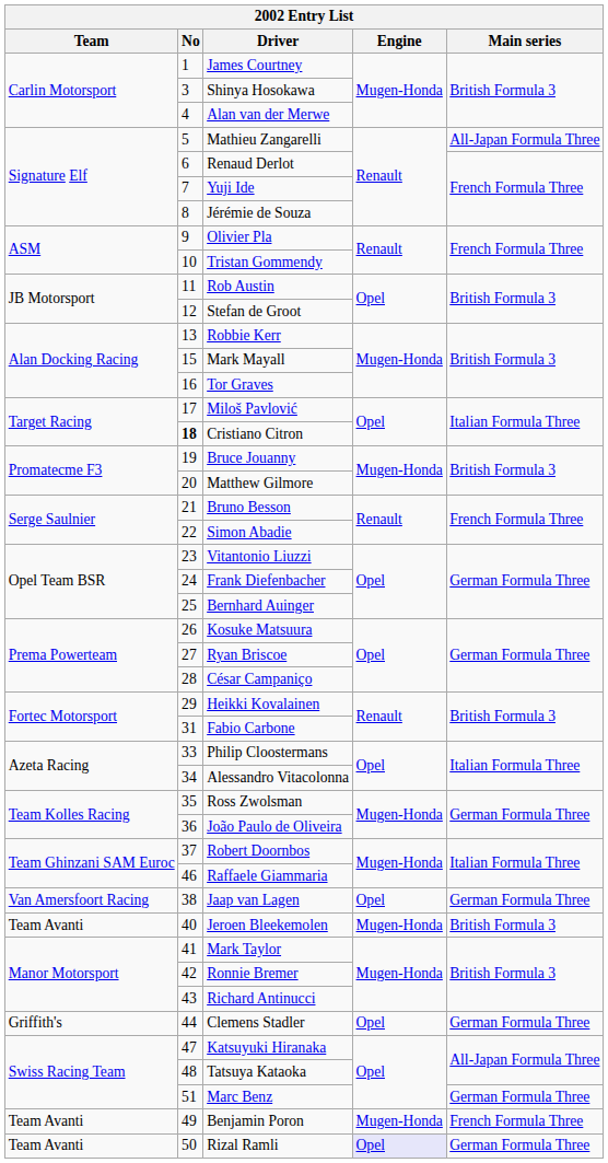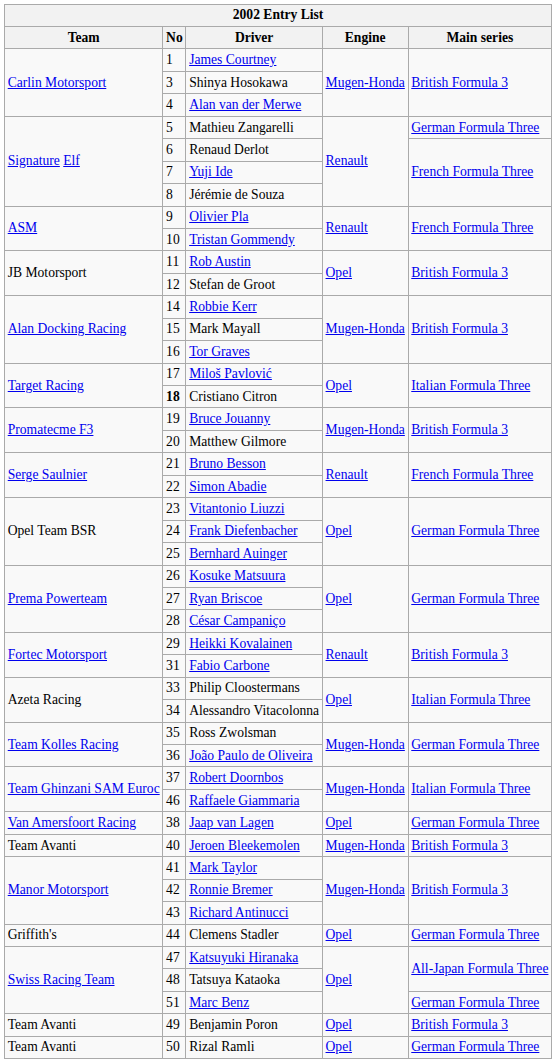 <table class="wikitable" style="font-size: 85%;">
 <tr>
 <th colspan=5>2002 Entry List</th>
 </tr>
 <tr>
 <th>Team</th>
 <th>No</th>
 <th>Driver</th>
 <th>Engine</th>
 <th>Main series</th>
 </tr>
 <tr>
 <td rowspan=3> <a href='#'>Carlin Motorsport</a></td>
 <td>1</td>
 <td> <a href='#'>James Courtney</a></td>
 <td rowspan=3><a href='#'>Mugen-Honda</a></td>
 <td rowspan=3><a href='#'>British Formula 3</a></td>
 </tr>
 <tr>
 <td>3</td>
 <td> Shinya Hosokawa</td>
 </tr>
 <tr>
 <td>4</td>
 <td> <a href='#'>Alan van der Merwe</a></td>
 </tr>
 <tr>
 <td rowspan=4> <a href='#'>Signature</a> <a href='#'>Elf</a></td>
 <td>5</td>
 <td> Mathieu Zangarelli</td>
 <td rowspan=4><a href='#'>Renault</a></td>
-<td><a href='#'>All-Japan Formula Three</a></td>
+<td><a href='#'>German Formula Three</a></td>
 </tr>
 <tr>
 <td>6</td>
 <td> Renaud Derlot</td>
 <td rowspan=3><a href='#'>French Formula Three</a></td>
 </tr>
 <tr>
 <td>7</td>
 <td> <a href='#'>Yuji Ide</a></td>
 </tr>
 <tr>
 <td>8</td>
 <td> Jérémie de Souza</td>
 </tr>
 <tr>
 <td rowspan=2> <a href='#'>ASM</a></td>
 <td>9</td>
 <td> <a href='#'>Olivier Pla</a></td>
 <td rowspan=2><a href='#'>Renault</a></td>
 <td rowspan=2><a href='#'>French Formula Three</a></td>
 </tr>
 <tr>
 <td>10</td>
 <td> <a href='#'>Tristan Gommendy</a></td>
 </tr>
 <tr>
 <td rowspan=2> JB Motorsport</td>
 <td>11</td>
 <td> <a href='#'>Rob Austin</a></td>
 <td rowspan=2><a href='#'>Opel</a></td>
 <td rowspan=2><a href='#'>British Formula 3</a></td>
 </tr>
 <tr>
 <td>12</td>
 <td> Stefan de Groot</td>
 </tr>
 <tr>
 <td rowspan=3> <a href='#'>Alan Docking Racing</a></td>
-<td>13</td>
+<td>14</td>
 <td> <a href='#'>Robbie Kerr</a></td>
 <td rowspan=3><a href='#'>Mugen-Honda</a></td>
 <td rowspan=3><a href='#'>British Formula 3</a></td>
 </tr>
 <tr>
 <td>15</td>
 <td> Mark Mayall</td>
 </tr>
 <tr>
 <td>16</td>
 <td> <a href='#'>Tor Graves</a></td>
 </tr>
 <tr>
 <td rowspan=2> <a href='#'>Target Racing</a></td>
 <td>17</td>
 <td> <a href='#'>Miloš Pavlović</a></td>
 <td rowspan=2><a href='#'>Opel</a></td>
 <td rowspan=2><a href='#'>Italian Formula Three</a></td>
 </tr>
 <tr>
 <td><strong>18</strong></td>
 <td> Cristiano Citron</td>
 </tr>
 <tr>
 <td rowspan=2> <a href='#'>Promatecme F3</a></td>
 <td>19</td>
 <td> <a href='#'>Bruce Jouanny</a></td>
 <td rowspan=2><a href='#'>Mugen-Honda</a></td>
 <td rowspan=2><a href='#'>British Formula 3</a></td>
 </tr>
 <tr>
 <td>20</td>
 <td> Matthew Gilmore</td>
 </tr>
 <tr>
 <td rowspan=2> <a href='#'>Serge Saulnier</a></td>
 <td>21</td>
 <td> <a href='#'>Bruno Besson</a></td>
 <td rowspan=2><a href='#'>Renault</a></td>
 <td rowspan=2><a href='#'>French Formula Three</a></td>
 </tr>
 <tr>
 <td>22</td>
 <td> <a href='#'>Simon Abadie</a></td>
 </tr>
 <tr>
 <td rowspan=3> Opel Team BSR</td>
 <td>23</td>
 <td> <a href='#'>Vitantonio Liuzzi</a></td>
 <td rowspan=3><a href='#'>Opel</a></td>
 <td rowspan=3><a href='#'>German Formula Three</a></td>
 </tr>
 <tr>
 <td>24</td>
 <td> <a href='#'>Frank Diefenbacher</a></td>
 </tr>
 <tr>
 <td>25</td>
 <td> <a href='#'>Bernhard Auinger</a></td>
 </tr>
 <tr>
 <td rowspan=3> <a href='#'>Prema Powerteam</a></td>
 <td>26</td>
 <td> <a href='#'>Kosuke Matsuura</a></td>
 <td rowspan=3><a href='#'>Opel</a></td>
 <td rowspan=3><a href='#'>German Formula Three</a></td>
 </tr>
 <tr>
 <td>27</td>
 <td> <a href='#'>Ryan Briscoe</a></td>
 </tr>
 <tr>
 <td>28</td>
 <td> <a href='#'>César Campaniço</a></td>
 </tr>
 <tr>
 <td rowspan=2> <a href='#'>Fortec Motorsport</a></td>
 <td>29</td>
 <td> <a href='#'>Heikki Kovalainen</a></td>
 <td rowspan=2><a href='#'>Renault</a></td>
 <td rowspan=2><a href='#'>British Formula 3</a></td>
 </tr>
 <tr>
 <td>31</td>
 <td> <a href='#'>Fabio Carbone</a></td>
 </tr>
 <tr>
 <td rowspan=2> Azeta Racing</td>
 <td>33</td>
 <td> Philip Cloostermans</td>
 <td rowspan=2><a href='#'>Opel</a></td>
 <td rowspan=2><a href='#'>Italian Formula Three</a></td>
 </tr>
 <tr>
 <td>34</td>
 <td> Alessandro Vitacolonna</td>
 </tr>
 <tr>
 <td rowspan=2> <a href='#'>Team Kolles Racing</a></td>
 <td>35</td>
 <td> Ross Zwolsman</td>
 <td rowspan=2><a href='#'>Mugen-Honda</a></td>
 <td rowspan=2><a href='#'>German Formula Three</a></td>
 </tr>
 <tr>
 <td>36</td>
 <td> <a href='#'>João Paulo de Oliveira</a></td>
 </tr>
 <tr>
 <td rowspan=2> <a href='#'>Team Ghinzani SAM Euroc</a></td>
 <td>37</td>
 <td> <a href='#'>Robert Doornbos</a></td>
 <td rowspan=2><a href='#'>Mugen-Honda</a></td>
 <td rowspan=2><a href='#'>Italian Formula Three</a></td>
 </tr>
 <tr>
 <td>46</td>
 <td> <a href='#'>Raffaele Giammaria</a></td>
 </tr>
 <tr>
 <td> <a href='#'>Van Amersfoort Racing</a></td>
 <td>38</td>
 <td> <a href='#'>Jaap van Lagen</a></td>
 <td><a href='#'>Opel</a></td>
 <td><a href='#'>German Formula Three</a></td>
 </tr>
 <tr>
 <td> Team Avanti</td>
 <td>40</td>
 <td> <a href='#'>Jeroen Bleekemolen</a></td>
 <td><a href='#'>Mugen-Honda</a></td>
 <td><a href='#'>British Formula 3</a></td>
 </tr>
 <tr>
 <td rowspan=3> <a href='#'>Manor Motorsport</a></td>
 <td>41</td>
 <td> <a href='#'>Mark Taylor</a></td>
 <td rowspan=3><a href='#'>Mugen-Honda</a></td>
 <td rowspan=3><a href='#'>British Formula 3</a></td>
 </tr>
 <tr>
 <td>42</td>
 <td> <a href='#'>Ronnie Bremer</a></td>
 </tr>
 <tr>
 <td>43</td>
 <td> <a href='#'>Richard Antinucci</a></td>
 </tr>
 <tr>
 <td> Griffith's</td>
 <td>44</td>
 <td> Clemens Stadler</td>
 <td><a href='#'>Opel</a></td>
 <td><a href='#'>German Formula Three</a></td>
 </tr>
 <tr>
 <td rowspan=3> <a href='#'>Swiss Racing Team</a></td>
 <td>47</td>
 <td> <a href='#'>Katsuyuki Hiranaka</a></td>
 <td rowspan=3><a href='#'>Opel</a></td>
 <td rowspan=2><a href='#'>All-Japan Formula Three</a></td>
 </tr>
 <tr>
 <td>48</td>
 <td> Tatsuya Kataoka</td>
 </tr>
 <tr>
 <td>51</td>
 <td> <a href='#'>Marc Benz</a></td>
 <td><a href='#'>German Formula Three</a></td>
 </tr>
 <tr>
 <td> Team Avanti</td>
 <td>49</td>
 <td> Benjamin Poron</td>
-<td><a href='#'>Mugen-Honda</a></td>
-<td><a href='#'>French Formula Three</a></td>
+<td><a href='#'>Opel</a></td>
+<td><a href='#'>British Formula 3</a></td>
 </tr>
 <tr>
 <td> Team Avanti</td>
 <td>50</td>
 <td> Rizal Ramli</td>
-<td style="background: lavender;"><a href='#'>Opel</a></td>
+<td><a href='#'>Opel</a></td>
 <td><a href='#'>German Formula Three</a></td>
 </tr>
 </table>
